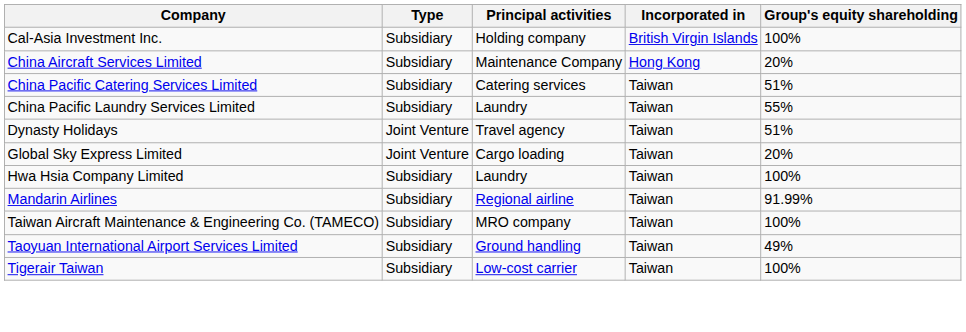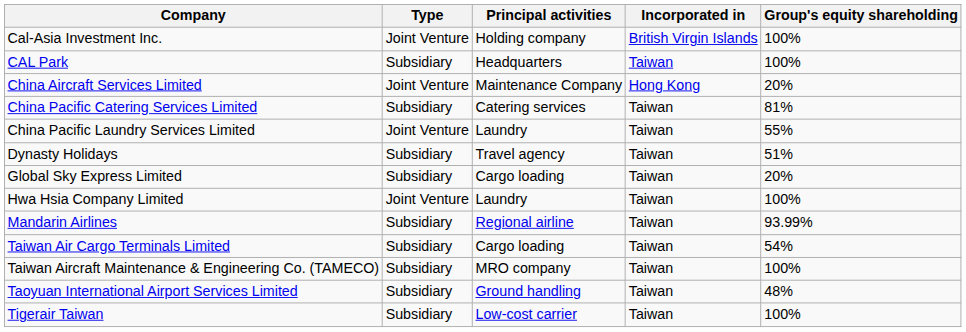 <table class="wikitable sortable" style="font-size:98%; margin: 1em auto;">
 <tr>
 <th>Company</th>
 <th>Type</th>
 <th>Principal activities</th>
 <th>Incorporated in</th>
 <th>Group's equity shareholding</th>
 </tr>
 <tr>
 <td>Cal-Asia Investment Inc.</td>
-<td>Subsidiary</td>
+<td>Joint Venture</td>
 <td>Holding company</td>
 <td><a href='#'>British Virgin Islands</a></td>
 <td>100%</td>
 </tr>
 <tr>
+<td><a href='#'>CAL Park</a></td>
+<td>Subsidiary</td>
+<td>Headquarters</td>
+<td><a href='#'>Taiwan</a></td>
+<td>100%</td>
+</tr>
+<tr>
 <td><a href='#'>China Aircraft Services Limited</a></td>
-<td>Subsidiary</td>
+<td>Joint Venture</td>
 <td>Maintenance Company</td>
 <td><a href='#'>Hong Kong</a></td>
 <td>20%</td>
 </tr>
 <tr>
 <td><a href='#'>China Pacific Catering Services Limited</a></td>
 <td>Subsidiary</td>
 <td>Catering services</td>
 <td>Taiwan</td>
-<td>51%</td>
+<td>81%</td>
 </tr>
 <tr>
 <td>China Pacific Laundry Services Limited</td>
-<td>Subsidiary</td>
+<td>Joint Venture</td>
 <td>Laundry</td>
 <td>Taiwan</td>
 <td>55%</td>
 </tr>
 <tr>
 <td>Dynasty Holidays</td>
-<td>Joint Venture</td>
+<td>Subsidiary</td>
 <td>Travel agency</td>
 <td>Taiwan</td>
 <td>51%</td>
 </tr>
 <tr>
 <td>Global Sky Express Limited</td>
-<td>Joint Venture</td>
+<td>Subsidiary</td>
 <td>Cargo loading</td>
 <td>Taiwan</td>
 <td>20%</td>
 </tr>
 <tr>
 <td>Hwa Hsia Company Limited</td>
-<td>Subsidiary</td>
+<td>Joint Venture</td>
 <td>Laundry</td>
 <td>Taiwan</td>
 <td>100%</td>
 </tr>
 <tr>
 <td><a href='#'>Mandarin Airlines</a></td>
 <td>Subsidiary</td>
 <td><a href='#'>Regional airline</a></td>
 <td>Taiwan</td>
-<td>91.99%</td>
+<td>93.99%</td>
+</tr>
+<tr>
+<td><a href='#'>Taiwan Air Cargo Terminals Limited</a></td>
+<td>Subsidiary</td>
+<td>Cargo loading</td>
+<td>Taiwan</td>
+<td>54%</td>
 </tr>
 <tr>
 <td>Taiwan Aircraft Maintenance & Engineering Co. (TAMECO)</td>
 <td>Subsidiary</td>
 <td><abbr>MRO</abbr> company</td>
 <td>Taiwan</td>
 <td>100%</td>
 </tr>
 <tr>
 <td><a href='#'>Taoyuan International Airport Services Limited</a></td>
 <td>Subsidiary</td>
 <td><a href='#'>Ground handling</a></td>
 <td>Taiwan</td>
-<td>49%</td>
+<td>48%</td>
 </tr>
 <tr>
 <td><a href='#'>Tigerair Taiwan</a></td>
 <td>Subsidiary</td>
 <td><a href='#'>Low-cost carrier</a></td>
 <td>Taiwan</td>
 <td>100%</td>
 </tr>
 </table>
